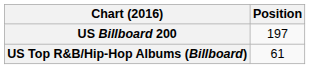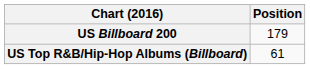 <table class="wikitable sortable plainrowheaders" style="text-align:center">
 <tr>
 <th>Chart (2016)</th>
 <th>Position</th>
 </tr>
 <tr>
 <th scope="row">US <em>Billboard</em> 200</th>
-<td>197</td>
+<td>179</td>
 </tr>
 <tr>
 <th scope="row">US Top R&B/Hip-Hop Albums (<em>Billboard</em>)</th>
 <td>61</td>
 </tr>
 </table>
